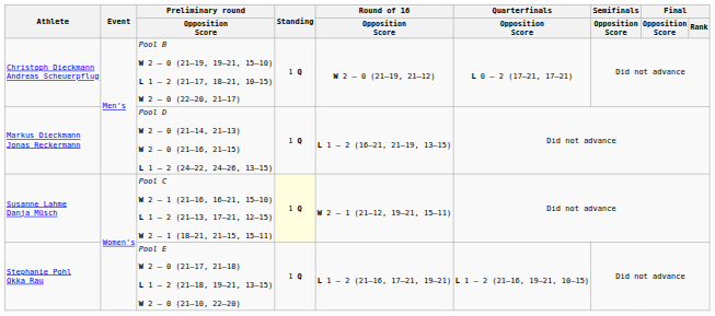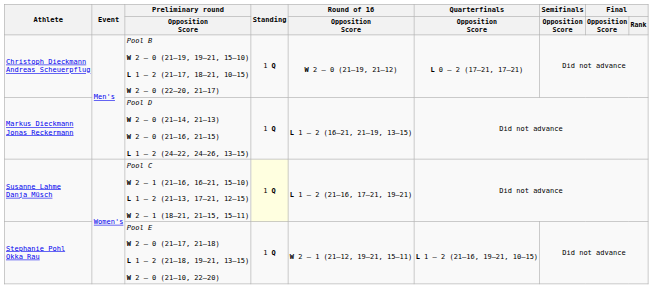 <table class=wikitable style="font-size:90%">
 <tr>
 <th rowspan="2">Athlete</th>
 <th rowspan="2">Event</th>
 <th>Preliminary round</th>
 <th rowspan="2">Standing</th>
 <th>Round of 16</th>
 <th>Quarterfinals</th>
 <th>Semifinals</th>
 <th colspan=2>Final</th>
 </tr>
 <tr style="font-size:95%">
 <th>Opposition<br>Score</th>
 <th>Opposition<br>Score</th>
 <th>Opposition<br>Score</th>
 <th>Opposition<br>Score</th>
 <th>Opposition<br>Score</th>
 <th>Rank</th>
 </tr>
 <tr align=center>
 <td align=left><a href='#'>Christoph Dieckmann</a><br><a href='#'>Andreas Scheuerpflug</a></td>
 <td align=left rowspan=2><a href='#'>Men's</a></td>
 <td align=left><em>Pool B</em><br><br><strong>W</strong> 2 – 0 (21–19, 19–21, 15–10)<br><br><strong>L</strong> 1 – 2 (21–17, 18–21, 10–15)<br><br><strong>W</strong> 2 – 0 (22–20, 21–17)</td>
 <td>1 <strong>Q</strong></td>
 <td><br><strong>W</strong> 2 – 0 (21–19, 21–12)</td>
 <td><br><strong>L</strong> 0 – 2 (17–21, 17–21)</td>
 <td colspan=3>Did not advance</td>
 </tr>
 <tr align=center>
 <td align=left><a href='#'>Markus Dieckmann</a><br><a href='#'>Jonas Reckermann</a></td>
 <td align=left><em>Pool D</em><br><br><strong>W</strong> 2 – 0 (21–14, 21–13)<br><br><strong>W</strong> 2 – 0 (21–16, 21–15)<br><br><strong>L</strong> 1 – 2 (24–22, 24–26, 13–15)</td>
 <td>1 <strong>Q</strong></td>
 <td><br><strong>L</strong> 1 – 2 (16–21, 21–19, 13–15)</td>
 <td colspan=4>Did not advance</td>
 </tr>
 <tr align=center>
 <td align=left><a href='#'>Susanne Lahme</a><br><a href='#'>Danja Müsch</a></td>
 <td align=left rowspan=2><a href='#'>Women's</a></td>
 <td align=left><em>Pool C</em><br><br><strong>W</strong> 2 – 1 (21–16, 16–21, 15–10)<br><br><strong>L</strong> 1 – 2 (21–13, 17–21, 12–15)<br><br><strong>W</strong> 2 – 1 (18–21, 21–15, 15–11)</td>
 <td style="background: lightyellow;">1 <strong>Q</strong></td>
-<td><br><strong>W</strong> 2 – 1 (21–12, 19–21, 15–11)</td>
+<td><br><strong>L</strong> 1 – 2 (21–16, 17–21, 19–21)</td>
 <td colspan=4>Did not advance</td>
 </tr>
 <tr align=center>
 <td align=left><a href='#'>Stephanie Pohl</a><br><a href='#'>Okka Rau</a></td>
 <td align=left><em>Pool E</em><br><br><strong>W</strong> 2 – 0 (21–17, 21–18)<br><br><strong>L</strong> 1 – 2 (21–18, 19–21, 13–15)<br><br><strong>W</strong> 2 – 0 (21–10, 22–20)</td>
 <td>1 <strong>Q</strong></td>
-<td><br><strong>L</strong> 1 – 2 (21–16, 17–21, 19–21)</td>
+<td><br><strong>W</strong> 2 – 1 (21–12, 19–21, 15–11)</td>
 <td><br><strong>L</strong> 1 – 2 (21–16, 19–21, 10–15)</td>
 <td colspan=3>Did not advance</td>
 </tr>
 </table>
